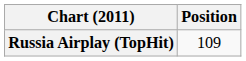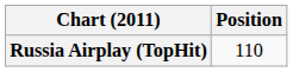 <table class="wikitable plainrowheaders" style="text-align:center">
 <tr>
 <th scope="col">Chart (2011)</th>
 <th scope="col">Position</th>
 </tr>
 <tr>
 <th scope="row">Russia Airplay (TopHit)</th>
-<td>109</td>
+<td>110</td>
 </tr>
 </table>
